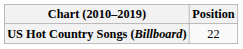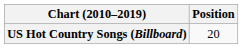 <table class="wikitable plainrowheaders" style="text-align:center">
 <tr>
 <th scope="col">Chart (2010–2019)</th>
 <th scope="col">Position</th>
 </tr>
 <tr>
 <th scope="row">US Hot Country Songs (<em>Billboard</em>)</th>
-<td>22</td>
+<td>20</td>
 </tr>
 </table>
